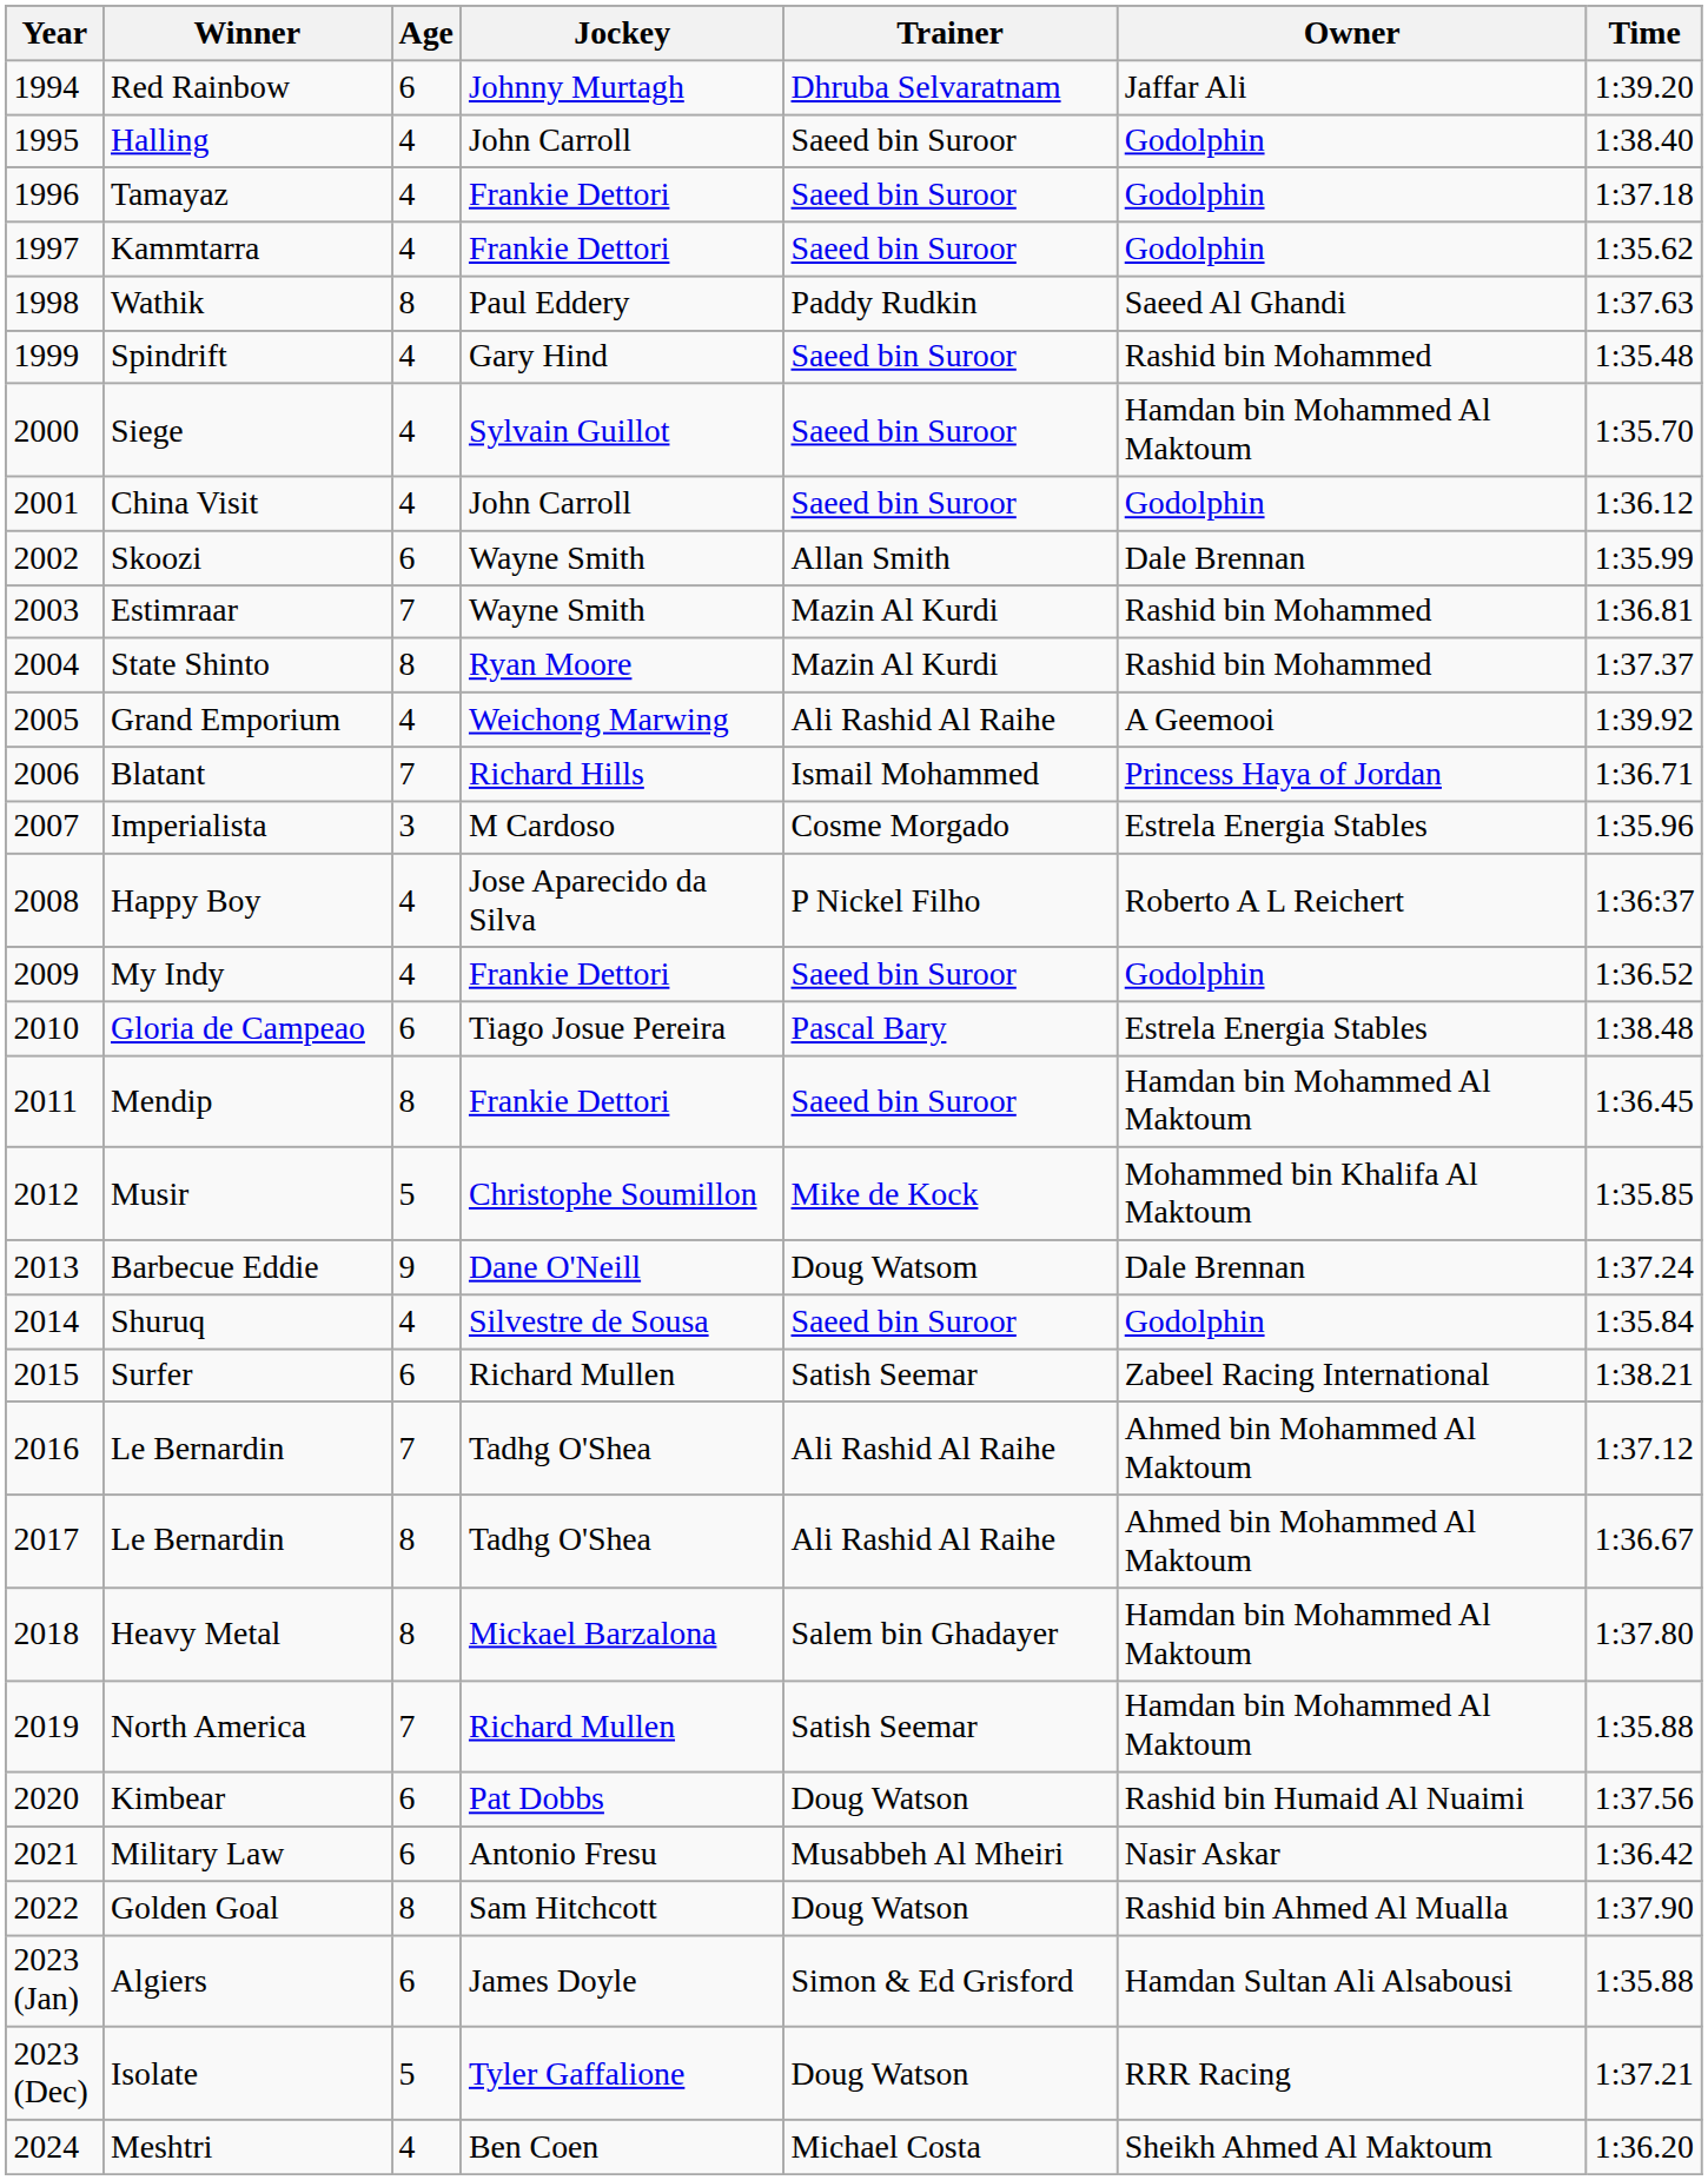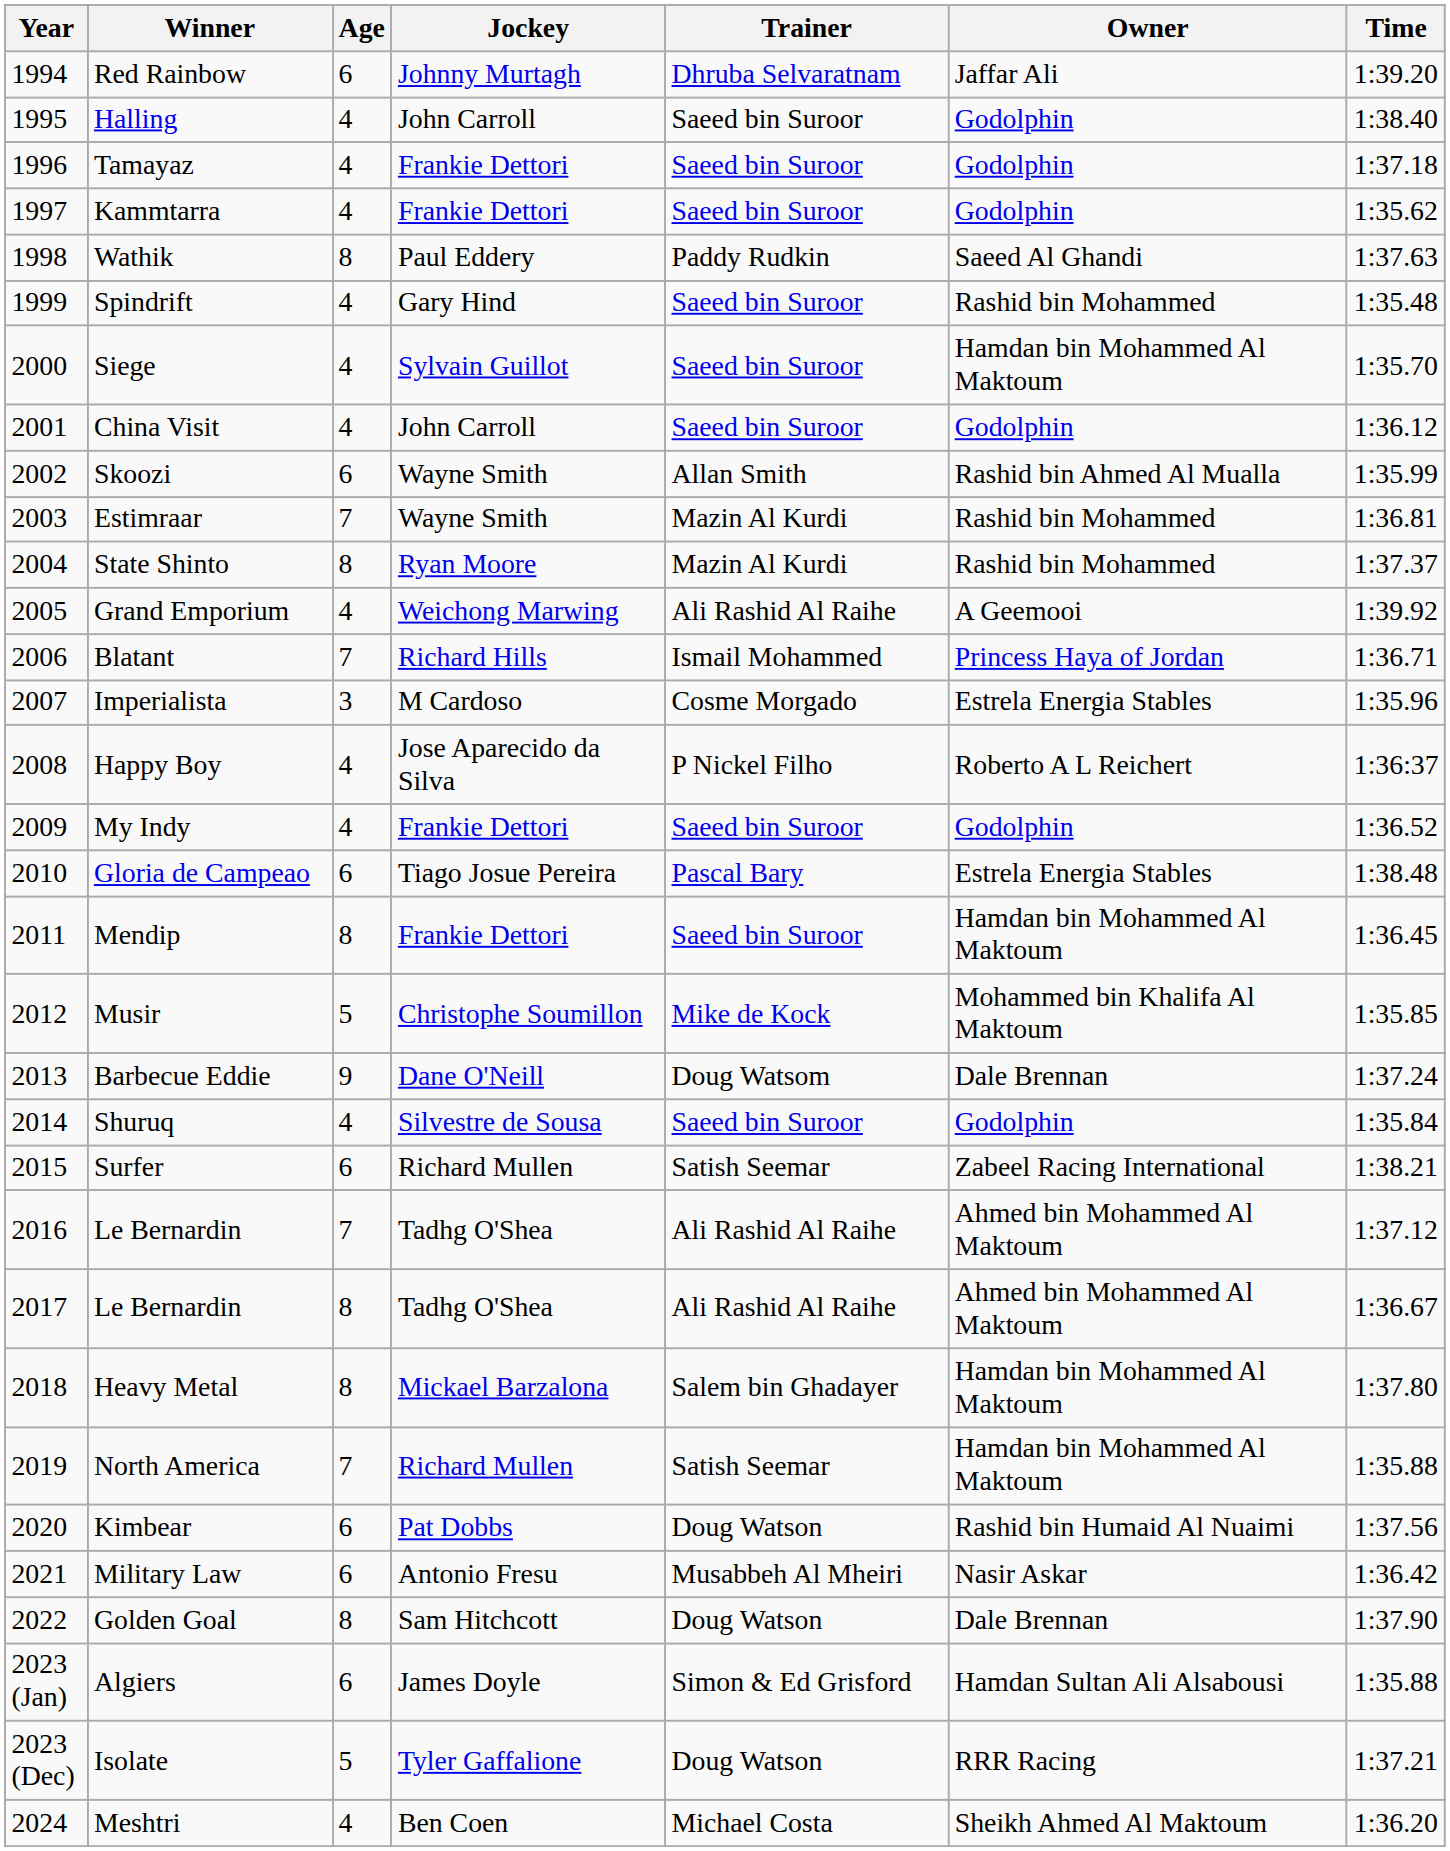 <table class="wikitable sortable" style="font-size:90%">
 <tr>
 <th style="width:36px">Year<br></th>
 <th style="width:120px">Winner<br></th>
 <th>Age<br></th>
 <th style="width:135px">Jockey<br></th>
 <th style="width:140px">Trainer<br></th>
 <th style="width:200px">Owner<br></th>
 <th>Time<br></th>
 </tr>
 <tr>
 <td>1994</td>
 <td>Red Rainbow</td>
 <td>6</td>
 <td><a href='#'>Johnny Murtagh</a></td>
 <td><a href='#'>Dhruba Selvaratnam</a></td>
 <td>Jaffar Ali</td>
 <td>1:39.20</td>
 </tr>
 <tr>
 <td>1995</td>
 <td><a href='#'>Halling</a></td>
 <td>4</td>
 <td>John Carroll</td>
 <td>Saeed bin Suroor</td>
 <td><a href='#'>Godolphin</a></td>
 <td>1:38.40</td>
 </tr>
 <tr>
 <td>1996</td>
 <td>Tamayaz</td>
 <td>4</td>
 <td><a href='#'>Frankie Dettori</a></td>
 <td><a href='#'>Saeed bin Suroor</a></td>
 <td><a href='#'>Godolphin</a></td>
 <td>1:37.18</td>
 </tr>
 <tr>
 <td>1997</td>
 <td>Kammtarra</td>
 <td>4</td>
 <td><a href='#'>Frankie Dettori</a></td>
 <td><a href='#'>Saeed bin Suroor</a></td>
 <td><a href='#'>Godolphin</a></td>
 <td>1:35.62</td>
 </tr>
 <tr>
 <td>1998</td>
 <td>Wathik</td>
 <td>8</td>
 <td>Paul Eddery</td>
 <td>Paddy Rudkin</td>
 <td>Saeed Al Ghandi</td>
 <td>1:37.63</td>
 </tr>
 <tr>
 <td>1999</td>
 <td>Spindrift</td>
 <td>4</td>
 <td>Gary Hind</td>
 <td><a href='#'>Saeed bin Suroor</a></td>
 <td>Rashid bin Mohammed</td>
 <td>1:35.48</td>
 </tr>
 <tr>
 <td>2000</td>
 <td>Siege</td>
 <td>4</td>
 <td><a href='#'>Sylvain Guillot</a></td>
 <td><a href='#'>Saeed bin Suroor</a></td>
 <td>Hamdan bin Mohammed Al Maktoum</td>
 <td>1:35.70</td>
 </tr>
 <tr>
 <td>2001</td>
 <td>China Visit</td>
 <td>4</td>
 <td>John Carroll</td>
 <td><a href='#'>Saeed bin Suroor</a></td>
 <td><a href='#'>Godolphin</a></td>
 <td>1:36.12</td>
 </tr>
 <tr>
 <td>2002</td>
 <td>Skoozi</td>
 <td>6</td>
 <td>Wayne Smith</td>
 <td>Allan Smith</td>
-<td>Dale Brennan</td>
+<td>Rashid bin Ahmed Al Mualla</td>
 <td>1:35.99</td>
 </tr>
 <tr>
 <td>2003</td>
 <td>Estimraar</td>
 <td>7</td>
 <td>Wayne Smith</td>
 <td>Mazin Al Kurdi</td>
 <td>Rashid bin Mohammed</td>
 <td>1:36.81</td>
 </tr>
 <tr>
 <td>2004</td>
 <td>State Shinto</td>
 <td>8</td>
 <td><a href='#'>Ryan Moore</a></td>
 <td>Mazin Al Kurdi</td>
 <td>Rashid bin Mohammed</td>
 <td>1:37.37</td>
 </tr>
 <tr>
 <td>2005</td>
 <td>Grand Emporium</td>
 <td>4</td>
 <td><a href='#'>Weichong Marwing</a></td>
 <td>Ali Rashid Al Raihe</td>
 <td>A Geemooi</td>
 <td>1:39.92</td>
 </tr>
 <tr>
 <td>2006</td>
 <td>Blatant</td>
 <td>7</td>
 <td><a href='#'>Richard Hills</a></td>
 <td>Ismail Mohammed</td>
 <td><a href='#'>Princess Haya of Jordan</a></td>
 <td>1:36.71</td>
 </tr>
 <tr>
 <td>2007</td>
 <td>Imperialista</td>
 <td>3</td>
 <td>M Cardoso</td>
 <td>Cosme Morgado</td>
 <td>Estrela Energia Stables</td>
 <td>1:35.96</td>
 </tr>
 <tr>
 <td>2008</td>
 <td>Happy Boy</td>
 <td>4</td>
 <td>Jose Aparecido da Silva</td>
 <td>P Nickel Filho</td>
 <td>Roberto A L Reichert</td>
 <td>1:36:37</td>
 </tr>
 <tr>
 <td>2009</td>
 <td>My Indy</td>
 <td>4</td>
 <td><a href='#'>Frankie Dettori</a></td>
 <td><a href='#'>Saeed bin Suroor</a></td>
 <td><a href='#'>Godolphin</a></td>
 <td>1:36.52</td>
 </tr>
 <tr>
 <td>2010</td>
 <td><a href='#'>Gloria de Campeao</a></td>
 <td>6</td>
 <td>Tiago Josue Pereira</td>
 <td><a href='#'>Pascal Bary</a></td>
 <td>Estrela Energia Stables</td>
 <td>1:38.48</td>
 </tr>
 <tr>
 <td>2011</td>
 <td>Mendip</td>
 <td>8</td>
 <td><a href='#'>Frankie Dettori</a></td>
 <td><a href='#'>Saeed bin Suroor</a></td>
 <td>Hamdan bin Mohammed Al Maktoum</td>
 <td>1:36.45</td>
 </tr>
 <tr>
 <td>2012</td>
 <td>Musir</td>
 <td>5</td>
 <td><a href='#'>Christophe Soumillon</a></td>
 <td><a href='#'>Mike de Kock</a></td>
 <td>Mohammed bin Khalifa Al Maktoum</td>
 <td>1:35.85</td>
 </tr>
 <tr>
 <td>2013</td>
 <td>Barbecue Eddie</td>
 <td>9</td>
 <td><a href='#'>Dane O'Neill</a></td>
 <td>Doug Watsom</td>
 <td>Dale Brennan</td>
 <td>1:37.24</td>
 </tr>
 <tr>
 <td>2014</td>
 <td>Shuruq</td>
 <td>4</td>
 <td><a href='#'>Silvestre de Sousa</a></td>
 <td><a href='#'>Saeed bin Suroor</a></td>
 <td><a href='#'>Godolphin</a></td>
 <td>1:35.84</td>
 </tr>
 <tr>
 <td>2015</td>
 <td>Surfer</td>
 <td>6</td>
 <td>Richard Mullen</td>
 <td>Satish Seemar</td>
 <td>Zabeel Racing International</td>
 <td>1:38.21</td>
 </tr>
 <tr>
 <td>2016</td>
 <td>Le Bernardin</td>
 <td>7</td>
 <td>Tadhg O'Shea</td>
 <td>Ali Rashid Al Raihe</td>
 <td>Ahmed bin Mohammed Al Maktoum</td>
 <td>1:37.12</td>
 </tr>
 <tr>
 <td>2017</td>
 <td>Le Bernardin</td>
 <td>8</td>
 <td>Tadhg O'Shea</td>
 <td>Ali Rashid Al Raihe</td>
 <td>Ahmed bin Mohammed Al Maktoum</td>
 <td>1:36.67</td>
 </tr>
 <tr>
 <td>2018</td>
 <td>Heavy Metal</td>
 <td>8</td>
 <td><a href='#'>Mickael Barzalona</a></td>
 <td>Salem bin Ghadayer</td>
 <td>Hamdan bin Mohammed Al Maktoum</td>
 <td>1:37.80</td>
 </tr>
 <tr>
 <td>2019</td>
 <td>North America</td>
 <td>7</td>
 <td><a href='#'>Richard Mullen</a></td>
 <td>Satish Seemar</td>
 <td>Hamdan bin Mohammed Al Maktoum</td>
 <td>1:35.88</td>
 </tr>
 <tr>
 <td>2020</td>
 <td>Kimbear</td>
 <td>6</td>
 <td><a href='#'>Pat Dobbs</a></td>
 <td>Doug Watson</td>
 <td>Rashid bin Humaid Al Nuaimi</td>
 <td>1:37.56</td>
 </tr>
 <tr>
 <td>2021</td>
 <td>Military Law</td>
 <td>6</td>
 <td>Antonio Fresu</td>
 <td>Musabbeh Al Mheiri</td>
 <td>Nasir Askar</td>
 <td>1:36.42</td>
 </tr>
 <tr>
 <td>2022</td>
 <td>Golden Goal</td>
 <td>8</td>
 <td>Sam Hitchcott</td>
 <td>Doug Watson</td>
-<td>Rashid bin Ahmed Al Mualla</td>
+<td>Dale Brennan</td>
 <td>1:37.90</td>
 </tr>
 <tr>
 <td>2023 (Jan)</td>
 <td>Algiers</td>
 <td>6</td>
 <td>James Doyle</td>
 <td>Simon & Ed Grisford</td>
 <td>Hamdan Sultan Ali Alsabousi</td>
 <td>1:35.88</td>
 </tr>
 <tr>
 <td>2023 (Dec)</td>
 <td>Isolate</td>
 <td>5</td>
 <td><a href='#'>Tyler Gaffalione</a></td>
 <td>Doug Watson</td>
 <td>RRR Racing</td>
 <td>1:37.21</td>
 </tr>
 <tr>
 <td>2024</td>
 <td>Meshtri</td>
 <td>4</td>
 <td>Ben Coen</td>
 <td>Michael Costa</td>
 <td>Sheikh Ahmed Al Maktoum</td>
 <td>1:36.20</td>
 </tr>
 </table>
